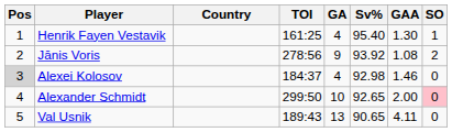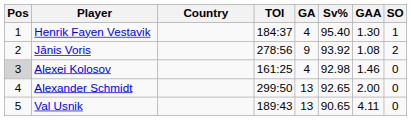 <table class="wikitable sortable" style="text-align: center;">
 <tr>
 <th width=30>Pos</th>
 <th width=165>Player</th>
 <th width=125>Country</th>
 <th width=20>TOI</th>
 <th width=20>GA</th>
 <th width=20>Sv%</th>
 <th width=20>GAA</th>
 <th width=20>SO</th>
 </tr>
 <tr>
 <td>1</td>
 <td align=left><a href='#'>Henrik Fayen Vestavik</a></td>
 <td align=left></td>
-<td>161:25</td>
+<td>184:37</td>
 <td>4</td>
 <td>95.40</td>
 <td>1.30</td>
 <td>1</td>
 </tr>
 <tr>
 <td>2</td>
 <td align=left><a href='#'>Jānis Voris</a></td>
 <td align=left></td>
 <td>278:56</td>
 <td>9</td>
 <td>93.92</td>
 <td>1.08</td>
 <td>2</td>
 </tr>
 <tr>
 <td style="background: lightgrey;">3</td>
 <td align=left><a href='#'>Alexei Kolosov</a></td>
 <td align=left></td>
-<td>184:37</td>
+<td>161:25</td>
 <td>4</td>
 <td>92.98</td>
 <td>1.46</td>
 <td>0</td>
 </tr>
 <tr>
 <td>4</td>
 <td align=left><a href='#'>Alexander Schmidt</a></td>
 <td align=left></td>
 <td>299:50</td>
-<td>10</td>
+<td>13</td>
 <td>92.65</td>
 <td>2.00</td>
-<td style="background: pink;">0</td>
+<td>0</td>
 </tr>
 <tr>
 <td>5</td>
 <td align=left><a href='#'>Val Usnik</a></td>
 <td align=left></td>
 <td>189:43</td>
 <td>13</td>
 <td>90.65</td>
 <td>4.11</td>
 <td>0</td>
 </tr>
 </table>
